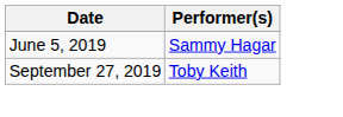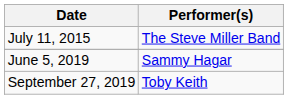 <table class="wikitable sortable">
 <tr>
 <th>Date</th>
 <th>Performer(s)</th>
+</tr>
+<tr>
+<td style="text-align: left;">July 11, 2015</td>
+<td style="text-align: left;"><a href='#'>The Steve Miller Band</a></td>
 </tr>
 <tr>
 </tr>
 <tr>
 <td>June 5, 2019</td>
 <td><a href='#'>Sammy Hagar</a></td>
 </tr>
 <tr>
 <td>September 27, 2019</td>
 <td><a href='#'>Toby Keith</a></td>
 </tr>
 </table>
